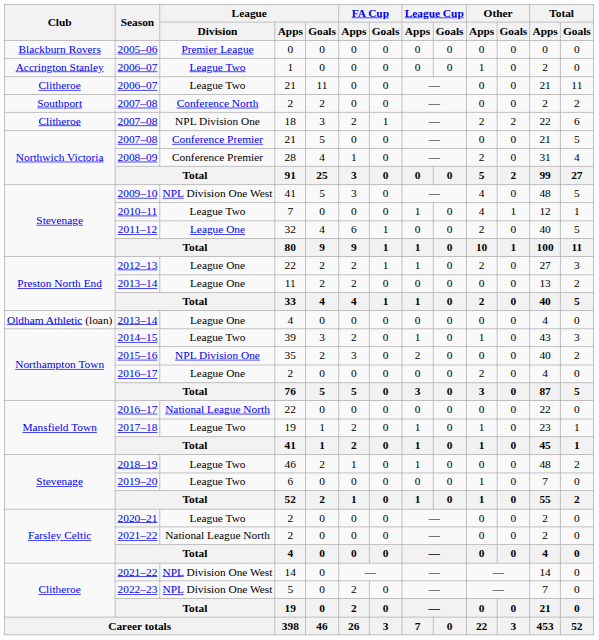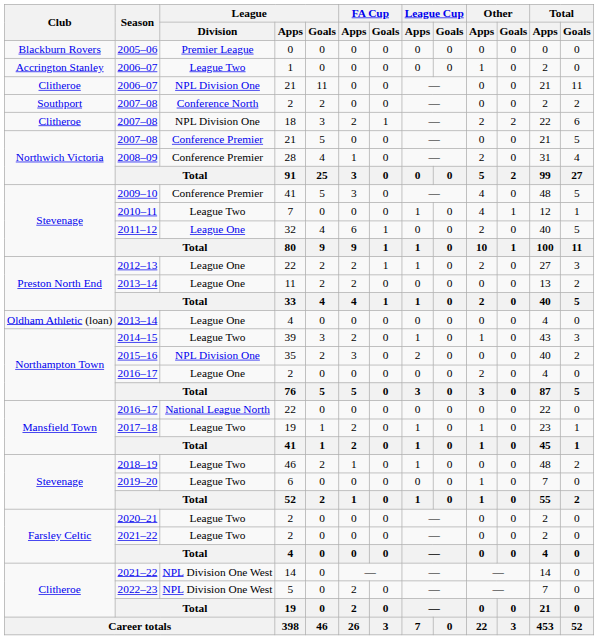 <table class="wikitable" style="text-align: center;">
 <tr>
 <th rowspan="2">Club</th>
 <th rowspan="2">Season</th>
 <th colspan="3">League</th>
 <th colspan="2"><a href='#'>FA Cup</a></th>
 <th colspan="2"><a href='#'>League Cup</a></th>
 <th colspan="2">Other</th>
 <th colspan="2">Total</th>
 </tr>
 <tr>
 <th>Division</th>
 <th>Apps</th>
 <th>Goals</th>
 <th>Apps</th>
 <th>Goals</th>
 <th>Apps</th>
 <th>Goals</th>
 <th>Apps</th>
 <th>Goals</th>
 <th>Apps</th>
 <th>Goals</th>
 </tr>
 <tr>
 <td><a href='#'>Blackburn Rovers</a></td>
 <td><a href='#'>2005–06</a></td>
 <td><a href='#'>Premier League</a></td>
 <td>0</td>
 <td>0</td>
 <td>0</td>
 <td>0</td>
 <td>0</td>
 <td>0</td>
 <td>0</td>
 <td>0</td>
 <td>0</td>
 <td>0</td>
 </tr>
 <tr>
 <td><a href='#'>Accrington Stanley</a></td>
 <td><a href='#'>2006–07</a></td>
 <td><a href='#'>League Two</a></td>
 <td>1</td>
 <td>0</td>
 <td>0</td>
 <td>0</td>
 <td>0</td>
 <td>0</td>
 <td>1</td>
 <td>0</td>
 <td>2</td>
 <td>0</td>
 </tr>
 <tr>
 <td><a href='#'>Clitheroe</a></td>
 <td><a href='#'>2006–07</a></td>
-<td>League Two</td>
+<td><a href='#'>NPL Division One</a></td>
 <td>21</td>
 <td>11</td>
 <td>0</td>
 <td>0</td>
 <td colspan="2">—</td>
 <td>0</td>
 <td>0</td>
 <td>21</td>
 <td>11</td>
 </tr>
 <tr>
 <td><a href='#'>Southport</a></td>
 <td><a href='#'>2007–08</a></td>
 <td><a href='#'>Conference North</a></td>
 <td>2</td>
 <td>2</td>
 <td>0</td>
 <td>0</td>
 <td colspan="2">—</td>
 <td>0</td>
 <td>0</td>
 <td>2</td>
 <td>2</td>
 </tr>
 <tr>
 <td><a href='#'>Clitheroe</a></td>
 <td align="center"><a href='#'>2007–08</a></td>
 <td>NPL Division One</td>
 <td>18</td>
 <td>3</td>
 <td>2</td>
 <td>1</td>
 <td colspan="2">—</td>
 <td>2</td>
 <td>2</td>
 <td>22</td>
 <td>6</td>
 </tr>
 <tr>
 <td rowspan="3"><a href='#'>Northwich Victoria</a></td>
 <td><a href='#'>2007–08</a></td>
 <td><a href='#'>Conference Premier</a></td>
 <td>21</td>
 <td>5</td>
 <td>0</td>
 <td>0</td>
 <td colspan="2">—</td>
 <td>0</td>
 <td>0</td>
 <td>21</td>
 <td>5</td>
 </tr>
 <tr>
 <td><a href='#'>2008–09</a></td>
 <td>Conference Premier</td>
 <td>28</td>
 <td>4</td>
 <td>1</td>
 <td>0</td>
 <td colspan="2">—</td>
 <td>2</td>
 <td>0</td>
 <td>31</td>
 <td>4</td>
 </tr>
 <tr>
 <th colspan=2>Total</th>
 <th>91</th>
 <th>25</th>
 <th>3</th>
 <th>0</th>
 <th>0</th>
 <th>0</th>
 <th>5</th>
 <th>2</th>
 <th>99</th>
 <th>27</th>
 </tr>
 <tr>
 <td rowspan=4><a href='#'>Stevenage</a></td>
 <td><a href='#'>2009–10</a></td>
-<td><a href='#'>NPL</a> Division One West</td>
+<td>Conference Premier</td>
 <td>41</td>
 <td>5</td>
 <td>3</td>
 <td>0</td>
 <td colspan="2">—</td>
 <td>4</td>
 <td>0</td>
 <td>48</td>
 <td>5</td>
 </tr>
 <tr>
 <td><a href='#'>2010–11</a></td>
 <td>League Two</td>
 <td>7</td>
 <td>0</td>
 <td>0</td>
 <td>0</td>
 <td>1</td>
 <td>0</td>
 <td>4</td>
 <td>1</td>
 <td>12</td>
 <td>1</td>
 </tr>
 <tr>
 <td><a href='#'>2011–12</a></td>
 <td><a href='#'>League One</a></td>
 <td>32</td>
 <td>4</td>
 <td>6</td>
 <td>1</td>
 <td>0</td>
 <td>0</td>
 <td>2</td>
 <td>0</td>
 <td>40</td>
 <td>5</td>
 </tr>
 <tr>
 <th colspan=2>Total</th>
 <th>80</th>
 <th>9</th>
 <th>9</th>
 <th>1</th>
 <th>1</th>
 <th>0</th>
 <th>10</th>
 <th>1</th>
 <th>100</th>
 <th>11</th>
 </tr>
 <tr>
 <td rowspan=3><a href='#'>Preston North End</a></td>
 <td><a href='#'>2012–13</a></td>
 <td>League One</td>
 <td>22</td>
 <td>2</td>
 <td>2</td>
 <td>1</td>
 <td>1</td>
 <td>0</td>
 <td>2</td>
 <td>0</td>
 <td>27</td>
 <td>3</td>
 </tr>
 <tr>
 <td><a href='#'>2013–14</a></td>
 <td>League One</td>
 <td>11</td>
 <td>2</td>
 <td>2</td>
 <td>0</td>
 <td>0</td>
 <td>0</td>
 <td>0</td>
 <td>0</td>
 <td>13</td>
 <td>2</td>
 </tr>
 <tr>
 <th colspan=2>Total</th>
 <th>33</th>
 <th>4</th>
 <th>4</th>
 <th>1</th>
 <th>1</th>
 <th>0</th>
 <th>2</th>
 <th>0</th>
 <th>40</th>
 <th>5</th>
 </tr>
 <tr>
 <td><a href='#'>Oldham Athletic</a> (loan)</td>
 <td><a href='#'>2013–14</a></td>
 <td>League One</td>
 <td>4</td>
 <td>0</td>
 <td>0</td>
 <td>0</td>
 <td>0</td>
 <td>0</td>
 <td>0</td>
 <td>0</td>
 <td>4</td>
 <td>0</td>
 </tr>
 <tr>
 <td rowspan=4><a href='#'>Northampton Town</a></td>
 <td><a href='#'>2014–15</a></td>
 <td>League Two</td>
 <td>39</td>
 <td>3</td>
 <td>2</td>
 <td>0</td>
 <td>1</td>
 <td>0</td>
 <td>1</td>
 <td>0</td>
 <td>43</td>
 <td>3</td>
 </tr>
 <tr>
 <td><a href='#'>2015–16</a></td>
 <td><a href='#'>NPL Division One</a></td>
 <td>35</td>
 <td>2</td>
 <td>3</td>
 <td>0</td>
 <td>2</td>
 <td>0</td>
 <td>0</td>
 <td>0</td>
 <td>40</td>
 <td>2</td>
 </tr>
 <tr>
 <td><a href='#'>2016–17</a></td>
 <td>League One</td>
 <td>2</td>
 <td>0</td>
 <td>0</td>
 <td>0</td>
 <td>0</td>
 <td>0</td>
 <td>2</td>
 <td>0</td>
 <td>4</td>
 <td>0</td>
 </tr>
 <tr>
 <th colspan=2>Total</th>
 <th>76</th>
 <th>5</th>
 <th>5</th>
 <th>0</th>
 <th>3</th>
 <th>0</th>
 <th>3</th>
 <th>0</th>
 <th>87</th>
 <th>5</th>
 </tr>
 <tr>
 <td rowspan=3><a href='#'>Mansfield Town</a></td>
 <td><a href='#'>2016–17</a></td>
 <td><a href='#'>National League North</a></td>
 <td>22</td>
 <td>0</td>
 <td>0</td>
 <td>0</td>
 <td>0</td>
 <td>0</td>
 <td>0</td>
 <td>0</td>
 <td>22</td>
 <td>0</td>
 </tr>
 <tr>
 <td><a href='#'>2017–18</a></td>
 <td>League Two</td>
 <td>19</td>
 <td>1</td>
 <td>2</td>
 <td>0</td>
 <td>1</td>
 <td>0</td>
 <td>1</td>
 <td>0</td>
 <td>23</td>
 <td>1</td>
 </tr>
 <tr>
 <th colspan=2>Total</th>
 <th>41</th>
 <th>1</th>
 <th>2</th>
 <th>0</th>
 <th>1</th>
 <th>0</th>
 <th>1</th>
 <th>0</th>
 <th>45</th>
 <th>1</th>
 </tr>
 <tr>
 <td rowspan=3><a href='#'>Stevenage</a></td>
 <td><a href='#'>2018–19</a></td>
 <td>League Two</td>
 <td>46</td>
 <td>2</td>
 <td>1</td>
 <td>0</td>
 <td>1</td>
 <td>0</td>
 <td>0</td>
 <td>0</td>
 <td>48</td>
 <td>2</td>
 </tr>
 <tr>
 <td><a href='#'>2019–20</a></td>
 <td>League Two</td>
 <td>6</td>
 <td>0</td>
 <td>0</td>
 <td>0</td>
 <td>0</td>
 <td>0</td>
 <td>1</td>
 <td>0</td>
 <td>7</td>
 <td>0</td>
 </tr>
 <tr>
 <th colspan=2>Total</th>
 <th>52</th>
 <th>2</th>
 <th>1</th>
 <th>0</th>
 <th>1</th>
 <th>0</th>
 <th>1</th>
 <th>0</th>
 <th>55</th>
 <th>2</th>
 </tr>
 <tr>
 <td rowspan=3><a href='#'>Farsley Celtic</a></td>
 <td><a href='#'>2020–21</a></td>
 <td>League Two</td>
 <td>2</td>
 <td>0</td>
 <td>0</td>
 <td>0</td>
 <td colspan="2">—</td>
 <td>0</td>
 <td>0</td>
 <td>2</td>
 <td>0</td>
 </tr>
 <tr>
 <td><a href='#'>2021–22</a></td>
-<td>National League North</td>
+<td>League Two</td>
 <td>2</td>
 <td>0</td>
 <td>0</td>
 <td>0</td>
 <td colspan="2">—</td>
 <td>0</td>
 <td>0</td>
 <td>2</td>
 <td>0</td>
 </tr>
 <tr>
 <th colspan=2>Total</th>
 <th>4</th>
 <th>0</th>
 <th>0</th>
 <th>0</th>
 <th colspan="2">—</th>
 <th>0</th>
 <th>0</th>
 <th>4</th>
 <th>0</th>
 </tr>
 <tr>
 <td rowspan=3><a href='#'>Clitheroe</a></td>
 <td><a href='#'>2021–22</a></td>
 <td><a href='#'>NPL</a> Division One West</td>
 <td>14</td>
 <td>0</td>
 <td colspan="2">—</td>
 <td colspan="2">—</td>
 <td colspan="2">—</td>
 <td>14</td>
 <td>0</td>
 </tr>
 <tr>
 <td><a href='#'>2022–23</a></td>
 <td><a href='#'>NPL</a> Division One West</td>
 <td>5</td>
 <td>0</td>
 <td>2</td>
 <td>0</td>
 <td colspan="2">—</td>
 <td colspan="2">—</td>
 <td>7</td>
 <td>0</td>
 </tr>
 <tr>
 <th colspan=2>Total</th>
 <th>19</th>
 <th>0</th>
 <th>2</th>
 <th>0</th>
 <th colspan="2">—</th>
 <th>0</th>
 <th>0</th>
 <th>21</th>
 <th>0</th>
 </tr>
 <tr>
 <th colspan=3>Career totals</th>
 <th>398</th>
 <th>46</th>
 <th>26</th>
 <th>3</th>
 <th>7</th>
 <th>0</th>
 <th>22</th>
 <th>3</th>
 <th>453</th>
 <th>52</th>
 </tr>
 </table>
